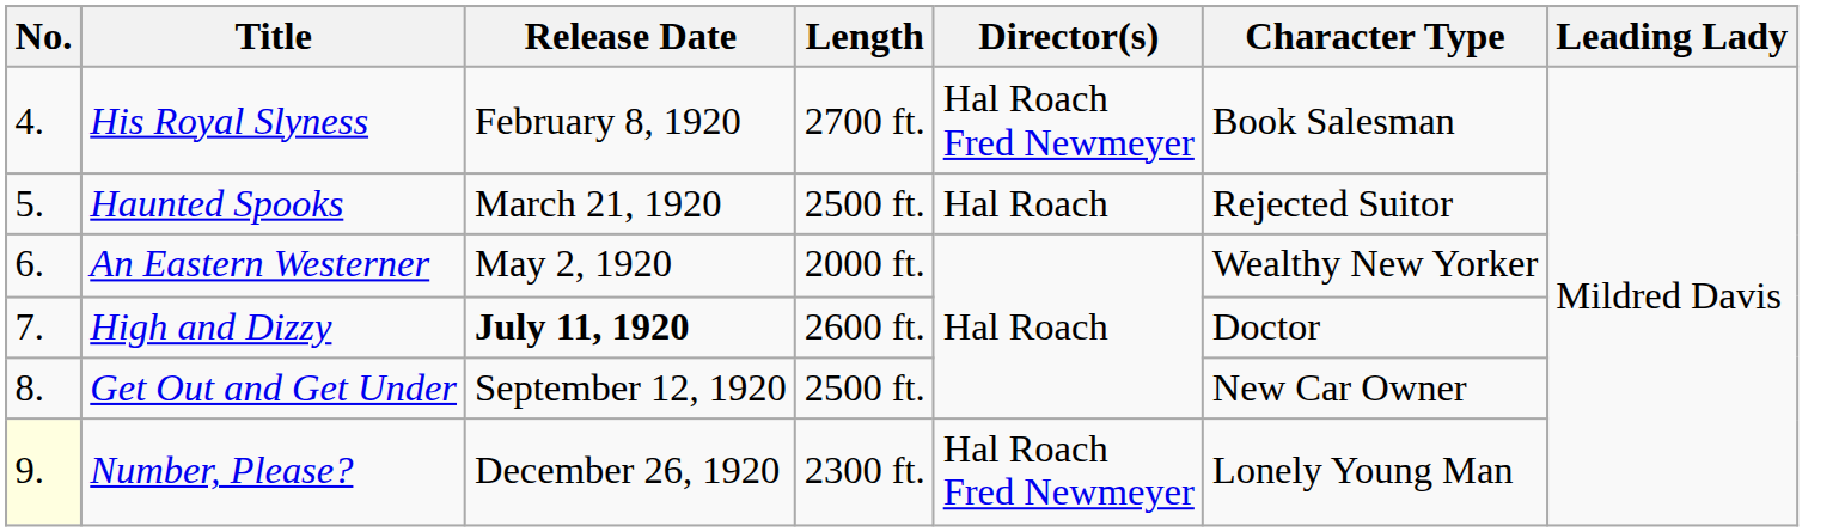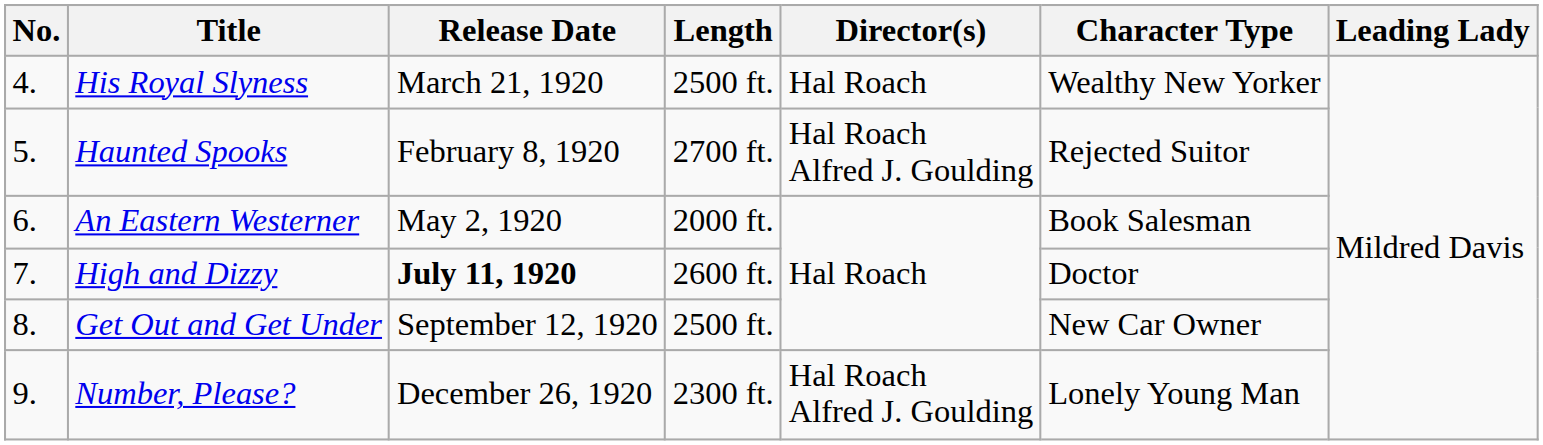 <table class="wikitable">
 <tr>
 <th>No.</th>
 <th>Title</th>
 <th>Release Date</th>
 <th>Length</th>
 <th>Director(s)</th>
 <th>Character Type</th>
 <th>Leading Lady</th>
 </tr>
 <tr>
 <td>4.</td>
 <td><em><a href='#'>His Royal Slyness</a></em></td>
-<td>February 8, 1920</td>
-<td>2700 ft.</td>
-<td>Hal Roach<br><a href='#'>Fred Newmeyer</a></td>
-<td>Book Salesman</td>
+<td>March 21, 1920</td>
+<td>2500 ft.</td>
+<td>Hal Roach</td>
+<td>Wealthy New Yorker</td>
 <td rowspan="6">Mildred Davis</td>
 </tr>
 <tr>
 <td>5.</td>
 <td><em><a href='#'>Haunted Spooks</a></em></td>
-<td>March 21, 1920</td>
-<td>2500 ft.</td>
-<td>Hal Roach</td>
+<td>February 8, 1920</td>
+<td>2700 ft.</td>
+<td>Hal Roach<br>Alfred J. Goulding</td>
 <td>Rejected Suitor</td>
 </tr>
 <tr>
 <td>6.</td>
 <td><em><a href='#'>An Eastern Westerner</a></em></td>
 <td>May 2, 1920</td>
 <td>2000 ft.</td>
 <td rowspan="3">Hal Roach</td>
-<td>Wealthy New Yorker</td>
+<td>Book Salesman</td>
 </tr>
 <tr>
 <td>7.</td>
 <td><em><a href='#'>High and Dizzy</a></em></td>
 <td><strong>July 11, 1920</strong></td>
 <td>2600 ft.</td>
 <td>Doctor</td>
 </tr>
 <tr>
 <td>8.</td>
 <td><em><a href='#'>Get Out and Get Under</a></em></td>
 <td>September 12, 1920</td>
 <td>2500 ft.</td>
 <td>New Car Owner</td>
 </tr>
 <tr>
-<td style="background: lightyellow;">9.</td>
+<td>9.</td>
 <td><em><a href='#'>Number, Please?</a></em></td>
 <td>December 26, 1920</td>
 <td>2300 ft.</td>
-<td>Hal Roach<br><a href='#'>Fred Newmeyer</a></td>
+<td>Hal Roach<br>Alfred J. Goulding</td>
 <td>Lonely Young Man</td>
 </tr>
 </table>
